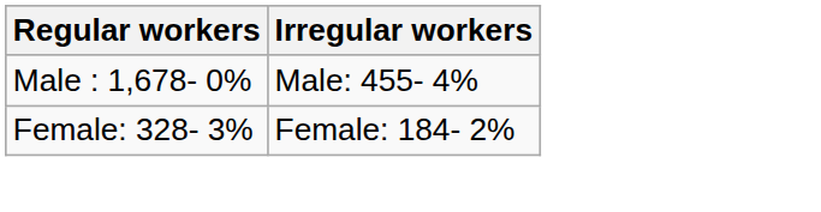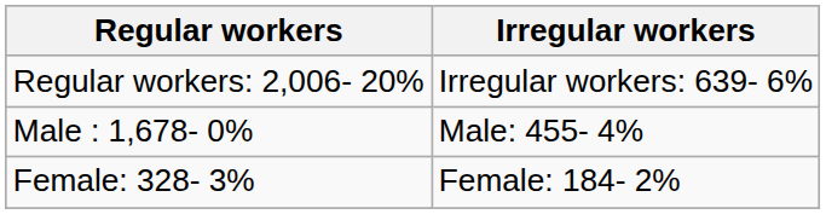 <table class="wikitable">
 <tr>
 <th>Regular workers</th>
 <th>Irregular workers</th>
+</tr>
+<tr>
+<td>Regular workers: 2,006- 20%</td>
+<td>Irregular workers: 639- 6%</td>
 </tr>
 <tr>
 <td>Male : 1,678- 0%</td>
 <td>Male: 455- 4%</td>
 </tr>
 <tr>
 <td>Female: 328- 3%</td>
 <td>Female: 184- 2%</td>
 </tr>
 </table>
